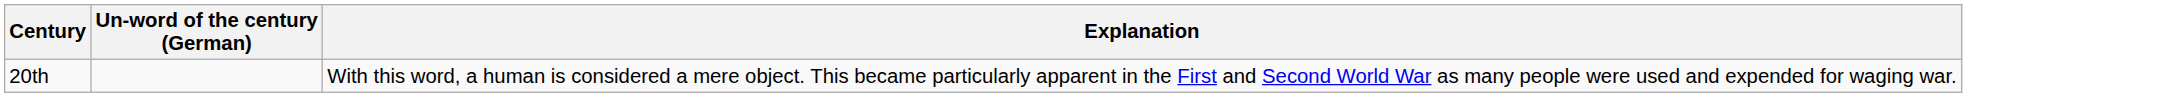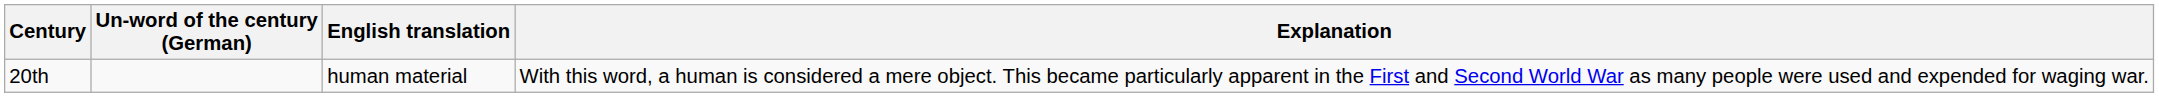 <table class="wikitable">
 <tr>
 <th>Century</th>
 <th>Un-word of the century<br>(German)</th>
+<th>English translation</th>
 <th>Explanation</th>
 </tr>
 <tr>
 <td>20th</td>
 <td><em></em></td>
+<td>human material</td>
 <td>With this word, a human is considered a mere object. This became particularly apparent in the <a href='#'>First</a> and <a href='#'>Second World War</a> as many people were used and expended for waging war.</td>
 </tr>
 </table>
